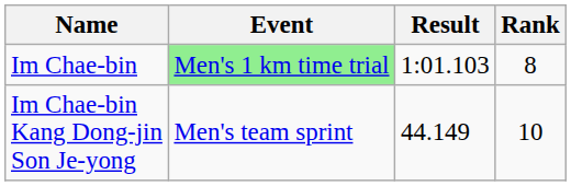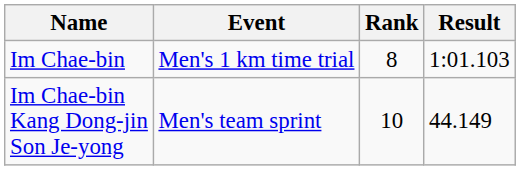 <table class="wikitable sortable">
 <tr>
 <th>Name</th>
 <th>Event</th>
+<th>Rank</th>
 <th>Result</th>
-<th>Rank</th>
 </tr>
 <tr>
 <td><a href='#'>Im Chae-bin</a></td>
-<td style="background: lightgreen;"><a href='#'>Men's 1 km time trial</a></td>
+<td><a href='#'>Men's 1 km time trial</a></td>
+<td align=center>8</td>
 <td>1:01.103</td>
-<td align=center>8</td>
 </tr>
 <tr>
 <td><a href='#'>Im Chae-bin</a><br><a href='#'>Kang Dong-jin</a><br><a href='#'>Son Je-yong</a></td>
 <td><a href='#'>Men's team sprint</a></td>
+<td align=center>10</td>
 <td>44.149</td>
-<td align=center>10</td>
 </tr>
 </table>
